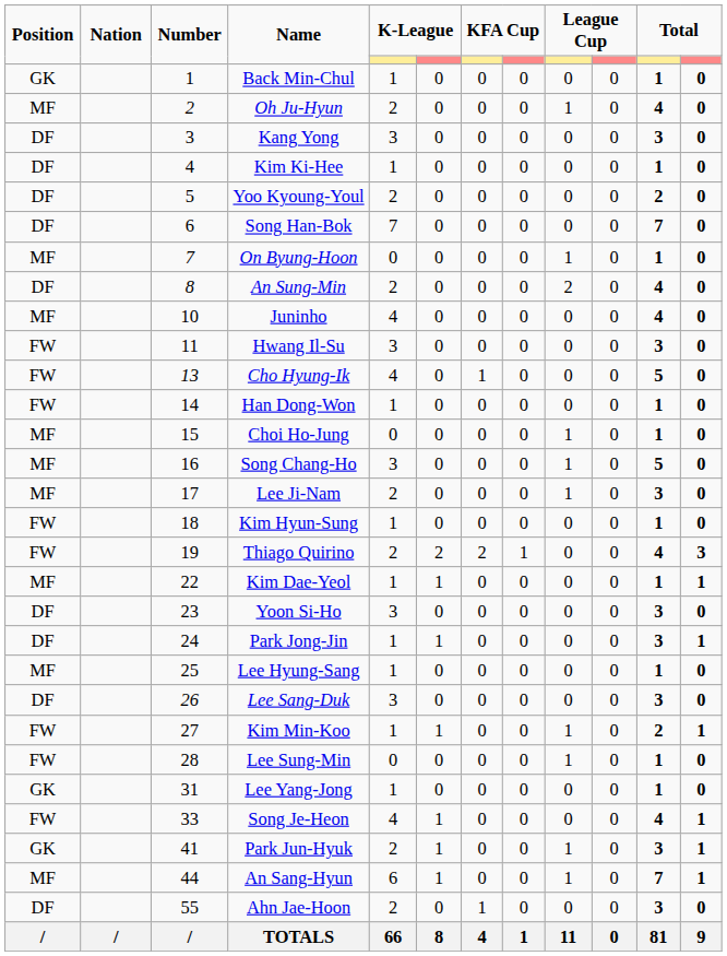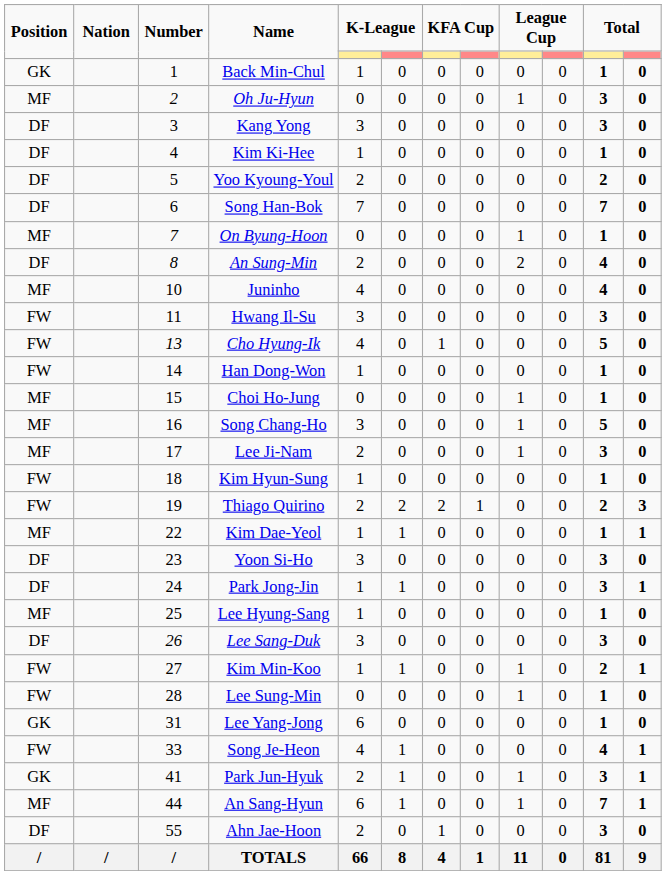 <table class="wikitable" style="font-size: 95%; text-align: center;">
 <tr>
 <td rowspan="2" width="60" align="center"><strong>Position</strong></td>
 <td rowspan="2" width="60" align="center"><strong>Nation</strong></td>
 <td rowspan="2" width="60" align="center"><strong>Number</strong></td>
 <td rowspan="2" width="150" align="center"><strong>Name</strong></td>
 <td colspan="2" width="80" align="center"><strong>K-League</strong></td>
 <td colspan="2" width="80" align="center"><strong>KFA Cup</strong></td>
 <td colspan="2" width="80" align="center"><strong>League Cup</strong></td>
 <td colspan="2" width="80" align="center"><strong>Total</strong></td>
 </tr>
 <tr>
 <th width="40" style="background: #FFEE99"></th>
 <th width="40" style="background: #FF8888"></th>
 <th width="40" style="background: #FFEE99"></th>
 <th width="40" style="background: #FF8888"></th>
 <th width="40" style="background: #FFEE99"></th>
 <th width="40" style="background: #FF8888"></th>
 <th width="40" style="background: #FFEE99"></th>
 <th width="40" style="background: #FF8888"></th>
 </tr>
 <tr>
 <td>GK</td>
 <td></td>
 <td>1</td>
 <td><a href='#'>Back Min-Chul</a></td>
 <td>1</td>
 <td>0</td>
 <td>0</td>
 <td>0</td>
 <td>0</td>
 <td>0</td>
 <td><strong>1</strong></td>
 <td><strong>0</strong></td>
 </tr>
 <tr>
 <td>MF</td>
 <td></td>
 <td><em>2</em></td>
 <td><em><a href='#'>Oh Ju-Hyun</a></em></td>
-<td>2</td>
+<td>0</td>
 <td>0</td>
 <td>0</td>
 <td>0</td>
 <td>1</td>
 <td>0</td>
-<td><strong>4</strong></td>
+<td><strong>3</strong></td>
 <td><strong>0</strong></td>
 </tr>
 <tr>
 <td>DF</td>
 <td></td>
 <td>3</td>
 <td><a href='#'>Kang Yong</a></td>
 <td>3</td>
 <td>0</td>
 <td>0</td>
 <td>0</td>
 <td>0</td>
 <td>0</td>
 <td><strong>3</strong></td>
 <td><strong>0</strong></td>
 </tr>
 <tr>
 <td>DF</td>
 <td></td>
 <td>4</td>
 <td><a href='#'>Kim Ki-Hee</a></td>
 <td>1</td>
 <td>0</td>
 <td>0</td>
 <td>0</td>
 <td>0</td>
 <td>0</td>
 <td><strong>1</strong></td>
 <td><strong>0</strong></td>
 </tr>
 <tr>
 <td>DF</td>
 <td></td>
 <td>5</td>
 <td><a href='#'>Yoo Kyoung-Youl</a></td>
 <td>2</td>
 <td>0</td>
 <td>0</td>
 <td>0</td>
 <td>0</td>
 <td>0</td>
 <td><strong>2</strong></td>
 <td><strong>0</strong></td>
 </tr>
 <tr>
 <td>DF</td>
 <td></td>
 <td>6</td>
 <td><a href='#'>Song Han-Bok</a></td>
 <td>7</td>
 <td>0</td>
 <td>0</td>
 <td>0</td>
 <td>0</td>
 <td>0</td>
 <td><strong>7</strong></td>
 <td><strong>0</strong></td>
 </tr>
 <tr>
 <td>MF</td>
 <td></td>
 <td><em>7</em></td>
 <td><em><a href='#'>On Byung-Hoon</a></em></td>
 <td>0</td>
 <td>0</td>
 <td>0</td>
 <td>0</td>
 <td>1</td>
 <td>0</td>
 <td><strong>1</strong></td>
 <td><strong>0</strong></td>
 </tr>
 <tr>
 <td>DF</td>
 <td></td>
 <td><em>8</em></td>
 <td><em><a href='#'>An Sung-Min</a></em></td>
 <td>2</td>
 <td>0</td>
 <td>0</td>
 <td>0</td>
 <td>2</td>
 <td>0</td>
 <td><strong>4</strong></td>
 <td><strong>0</strong></td>
 </tr>
 <tr>
 <td>MF</td>
 <td></td>
 <td>10</td>
 <td><a href='#'>Juninho</a></td>
 <td>4</td>
 <td>0</td>
 <td>0</td>
 <td>0</td>
 <td>0</td>
 <td>0</td>
 <td><strong>4</strong></td>
 <td><strong>0</strong></td>
 </tr>
 <tr>
 <td>FW</td>
 <td></td>
 <td>11</td>
 <td><a href='#'>Hwang Il-Su</a></td>
 <td>3</td>
 <td>0</td>
 <td>0</td>
 <td>0</td>
 <td>0</td>
 <td>0</td>
 <td><strong>3</strong></td>
 <td><strong>0</strong></td>
 </tr>
 <tr>
 <td>FW</td>
 <td></td>
 <td><em>13</em></td>
 <td><em><a href='#'>Cho Hyung-Ik</a></em></td>
 <td>4</td>
 <td>0</td>
 <td>1</td>
 <td>0</td>
 <td>0</td>
 <td>0</td>
 <td><strong>5</strong></td>
 <td><strong>0</strong></td>
 </tr>
 <tr>
 <td>FW</td>
 <td></td>
 <td>14</td>
 <td><a href='#'>Han Dong-Won</a></td>
 <td>1</td>
 <td>0</td>
 <td>0</td>
 <td>0</td>
 <td>0</td>
 <td>0</td>
 <td><strong>1</strong></td>
 <td><strong>0</strong></td>
 </tr>
 <tr>
 <td>MF</td>
 <td></td>
 <td>15</td>
 <td><a href='#'>Choi Ho-Jung</a></td>
 <td>0</td>
 <td>0</td>
 <td>0</td>
 <td>0</td>
 <td>1</td>
 <td>0</td>
 <td><strong>1</strong></td>
 <td><strong>0</strong></td>
 </tr>
 <tr>
 <td>MF</td>
 <td></td>
 <td>16</td>
 <td><a href='#'>Song Chang-Ho</a></td>
 <td>3</td>
 <td>0</td>
 <td>0</td>
 <td>0</td>
 <td>1</td>
 <td>0</td>
 <td><strong>5</strong></td>
 <td><strong>0</strong></td>
 </tr>
 <tr>
 <td>MF</td>
 <td></td>
 <td>17</td>
 <td><a href='#'>Lee Ji-Nam</a></td>
 <td>2</td>
 <td>0</td>
 <td>0</td>
 <td>0</td>
 <td>1</td>
 <td>0</td>
 <td><strong>3</strong></td>
 <td><strong>0</strong></td>
 </tr>
 <tr>
 <td>FW</td>
 <td></td>
 <td>18</td>
 <td><a href='#'>Kim Hyun-Sung</a></td>
 <td>1</td>
 <td>0</td>
 <td>0</td>
 <td>0</td>
 <td>0</td>
 <td>0</td>
 <td><strong>1</strong></td>
 <td><strong>0</strong></td>
 </tr>
 <tr>
 <td>FW</td>
 <td></td>
 <td>19</td>
 <td><a href='#'>Thiago Quirino</a></td>
 <td>2</td>
 <td>2</td>
 <td>2</td>
 <td>1</td>
 <td>0</td>
 <td>0</td>
-<td><strong>4</strong></td>
+<td><strong>2</strong></td>
 <td><strong>3</strong></td>
 </tr>
 <tr>
 <td>MF</td>
 <td></td>
 <td>22</td>
 <td><a href='#'>Kim Dae-Yeol</a></td>
 <td>1</td>
 <td>1</td>
 <td>0</td>
 <td>0</td>
 <td>0</td>
 <td>0</td>
 <td><strong>1</strong></td>
 <td><strong>1</strong></td>
 </tr>
 <tr>
 <td>DF</td>
 <td></td>
 <td>23</td>
 <td><a href='#'>Yoon Si-Ho</a></td>
 <td>3</td>
 <td>0</td>
 <td>0</td>
 <td>0</td>
 <td>0</td>
 <td>0</td>
 <td><strong>3</strong></td>
 <td><strong>0</strong></td>
 </tr>
 <tr>
 <td>DF</td>
 <td></td>
 <td>24</td>
 <td><a href='#'>Park Jong-Jin</a></td>
 <td>1</td>
 <td>1</td>
 <td>0</td>
 <td>0</td>
 <td>0</td>
 <td>0</td>
 <td><strong>3</strong></td>
 <td><strong>1</strong></td>
 </tr>
 <tr>
 <td>MF</td>
 <td></td>
 <td>25</td>
 <td><a href='#'>Lee Hyung-Sang</a></td>
 <td>1</td>
 <td>0</td>
 <td>0</td>
 <td>0</td>
 <td>0</td>
 <td>0</td>
 <td><strong>1</strong></td>
 <td><strong>0</strong></td>
 </tr>
 <tr>
 <td>DF</td>
 <td></td>
 <td><em>26</em></td>
 <td><em><a href='#'>Lee Sang-Duk</a></em></td>
 <td>3</td>
 <td>0</td>
 <td>0</td>
 <td>0</td>
 <td>0</td>
 <td>0</td>
 <td><strong>3</strong></td>
 <td><strong>0</strong></td>
 </tr>
 <tr>
 <td>FW</td>
 <td></td>
 <td>27</td>
 <td><a href='#'>Kim Min-Koo</a></td>
 <td>1</td>
 <td>1</td>
 <td>0</td>
 <td>0</td>
 <td>1</td>
 <td>0</td>
 <td><strong>2</strong></td>
 <td><strong>1</strong></td>
 </tr>
 <tr>
 <td>FW</td>
 <td></td>
 <td>28</td>
 <td><a href='#'>Lee Sung-Min</a></td>
 <td>0</td>
 <td>0</td>
 <td>0</td>
 <td>0</td>
 <td>1</td>
 <td>0</td>
 <td><strong>1</strong></td>
 <td><strong>0</strong></td>
 </tr>
 <tr>
 <td>GK</td>
 <td></td>
 <td>31</td>
 <td><a href='#'>Lee Yang-Jong</a></td>
-<td>1</td>
+<td>6</td>
 <td>0</td>
 <td>0</td>
 <td>0</td>
 <td>0</td>
 <td>0</td>
 <td><strong>1</strong></td>
 <td><strong>0</strong></td>
 </tr>
 <tr>
 <td>FW</td>
 <td></td>
 <td>33</td>
 <td><a href='#'>Song Je-Heon</a></td>
 <td>4</td>
 <td>1</td>
 <td>0</td>
 <td>0</td>
 <td>0</td>
 <td>0</td>
 <td><strong>4</strong></td>
 <td><strong>1</strong></td>
 </tr>
 <tr>
 <td>GK</td>
 <td></td>
 <td>41</td>
 <td><a href='#'>Park Jun-Hyuk</a></td>
 <td>2</td>
 <td>1</td>
 <td>0</td>
 <td>0</td>
 <td>1</td>
 <td>0</td>
 <td><strong>3</strong></td>
 <td><strong>1</strong></td>
 </tr>
 <tr>
 <td>MF</td>
 <td></td>
 <td>44</td>
 <td><a href='#'>An Sang-Hyun</a></td>
 <td>6</td>
 <td>1</td>
 <td>0</td>
 <td>0</td>
 <td>1</td>
 <td>0</td>
 <td><strong>7</strong></td>
 <td><strong>1</strong></td>
 </tr>
 <tr>
 <td>DF</td>
 <td></td>
 <td>55</td>
 <td><a href='#'>Ahn Jae-Hoon</a></td>
 <td>2</td>
 <td>0</td>
 <td>1</td>
 <td>0</td>
 <td>0</td>
 <td>0</td>
 <td><strong>3</strong></td>
 <td><strong>0</strong></td>
 </tr>
 <tr>
 <th>/</th>
 <th>/</th>
 <th>/</th>
 <th>TOTALS</th>
 <th>66</th>
 <th>8</th>
 <th>4</th>
 <th>1</th>
 <th>11</th>
 <th>0</th>
 <th>81</th>
 <th>9</th>
 </tr>
 </table>
